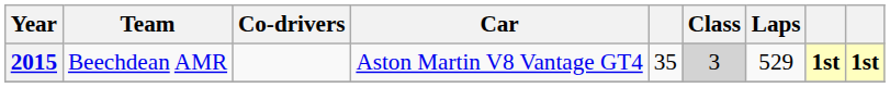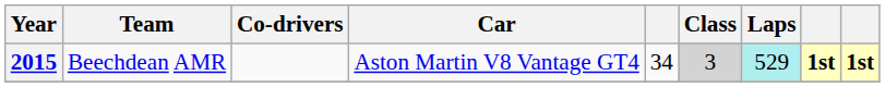 <table class="wikitable" style="font-size:90%">
 <tr>
 <th>Year</th>
 <th>Team</th>
 <th>Co-drivers</th>
 <th>Car</th>
 <th></th>
 <th>Class</th>
 <th>Laps</th>
 <th></th>
 <th></th>
 </tr>
 <tr style="text-align:center;">
 <th><a href='#'>2015</a></th>
 <td align="left" nowrap> <a href='#'>Beechdean</a> <a href='#'>AMR</a></td>
 <td align="left" nowrap></td>
 <td align="left" nowrap><a href='#'>Aston Martin V8 Vantage GT4</a></td>
-<td>35</td>
+<td>34</td>
 <td style="background: lightgrey;">3</td>
-<td>529</td>
+<td style="background: paleturquoise;">529</td>
 <td style="background:#FFFFBF;"><strong>1st</strong></td>
 <td style="background:#FFFFBF;"><strong>1st</strong></td>
 </tr>
 <tr style="text-align:center;">
 </tr>
 </table>
